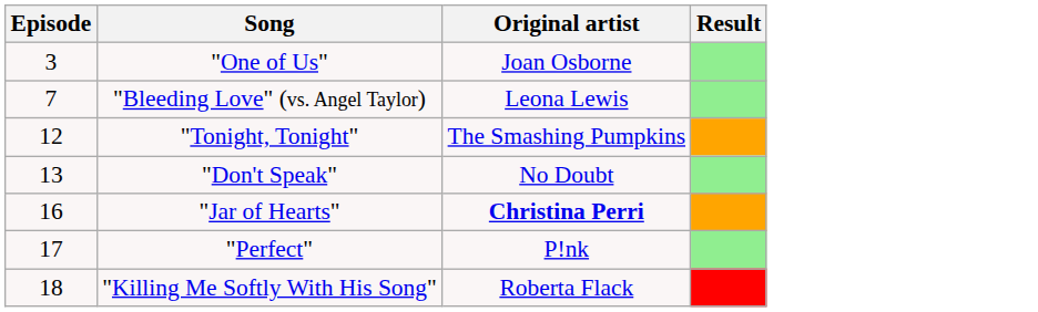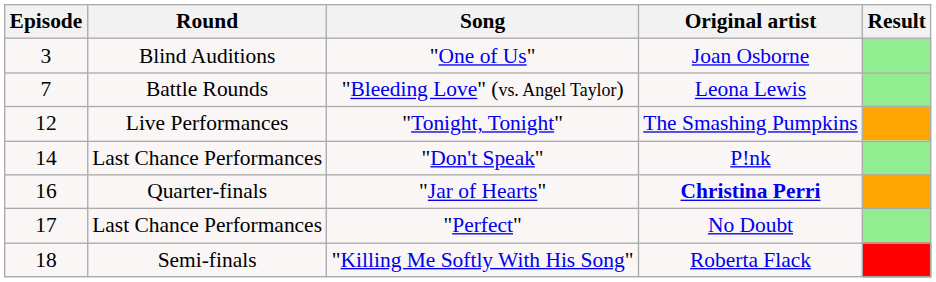 <table class="wikitable">
 <tr>
 <th>Episode</th>
+<th>Round</th>
 <th>Song</th>
 <th>Original artist</th>
 <th>Result</th>
 </tr>
 <tr>
 <td style="text-align: center; background:#faf6f6;">3</td>
+<td style="text-align: center; background:#faf6f6;">Blind Auditions</td>
 <td style="text-align: center; background:#faf6f6;">"<a href='#'>One of Us</a>"</td>
 <td style="text-align: center; background:#faf6f6;"><a href='#'>Joan Osborne</a></td>
 <td bgcolor="lightgreen"></td>
 </tr>
 <tr style="text-align: center; background:#faf6f6;">
 <td>7</td>
+<td>Battle Rounds</td>
 <td>"<a href='#'>Bleeding Love</a>" (<small>vs. Angel Taylor</small>)</td>
 <td><a href='#'>Leona Lewis</a></td>
 <td bgcolor="lightgreen"></td>
 </tr>
 <tr>
 <td style="text-align: center; background:#faf6f6;">12</td>
+<td style="text-align: center; background:#faf6f6;">Live Performances</td>
 <td style="text-align: center; background:#faf6f6;">"<a href='#'>Tonight, Tonight</a>"</td>
 <td style="text-align: center; background:#faf6f6;"><a href='#'>The Smashing Pumpkins</a></td>
 <td bgcolor="orange"></td>
 </tr>
 <tr style="text-align: center; background:#faf6f6;">
-<td>13</td>
+<td>14</td>
+<td>Last Chance Performances</td>
 <td>"<a href='#'>Don't Speak</a>"</td>
-<td><a href='#'>No Doubt</a></td>
+<td><a href='#'>P!nk</a></td>
 <td bgcolor="lightgreen"></td>
 </tr>
 <tr>
 <td style="text-align: center; background:#faf6f6;">16</td>
+<td style="text-align: center; background:#faf6f6;">Quarter-finals</td>
 <td style="text-align: center; background:#faf6f6;">"<a href='#'>Jar of Hearts</a>"</td>
 <td style="text-align: center; background:#faf6f6;"><strong><a href='#'>Christina Perri</a></strong></td>
 <td bgcolor="orange"></td>
 </tr>
 <tr style="text-align: center; background:#faf6f6;">
 <td>17</td>
+<td>Last Chance Performances</td>
 <td>"<a href='#'>Perfect</a>"</td>
-<td><a href='#'>P!nk</a></td>
+<td><a href='#'>No Doubt</a></td>
 <td bgcolor="lightgreen"></td>
 </tr>
 <tr>
 <td style="text-align: center; background:#faf6f6;">18</td>
+<td style="text-align: center; background:#faf6f6;">Semi-finals</td>
 <td style="text-align: center; background:#faf6f6;">"<a href='#'>Killing Me Softly With His Song</a>"</td>
 <td style="text-align: center; background:#faf6f6;"><a href='#'>Roberta Flack</a></td>
 <td bgcolor="red"></td>
 </tr>
 </table>
